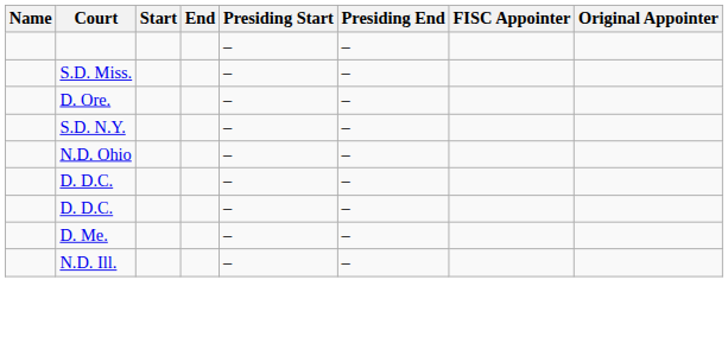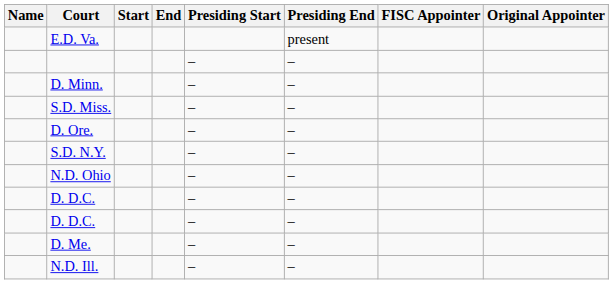 <table class="wikitable sortable">
 <tr>
 <th>Name</th>
 <th>Court</th>
 <th>Start</th>
 <th>End</th>
 <th>Presiding Start</th>
 <th>Presiding End</th>
 <th>FISC Appointer<br></th>
 <th>Original Appointer<br></th>
 </tr>
 <tr>
 <td></td>
+<td data-sort-value="Virginia, Eastern"><a href='#'>E.D. Va.</a></td>
+<td></td>
+<td><em></em></td>
+<td></td>
+<td>present</td>
+<td></td>
+<td></td>
+</tr>
+<tr>
+<td></td>
 <td data-sort-value="Oklahoma, Western"></td>
+<td></td>
+<td><em></em></td>
+<td>–</td>
+<td>–</td>
+<td></td>
+<td></td>
+</tr>
+<tr>
+<td></td>
+<td data-sort-value="Minnesota"><a href='#'>D. Minn.</a></td>
 <td></td>
 <td><em></em></td>
 <td>–</td>
 <td>–</td>
 <td></td>
 <td></td>
 </tr>
 <tr>
 <td></td>
 <td data-sort-value="Mississippi, Southern"><a href='#'>S.D. Miss.</a></td>
 <td></td>
 <td><em></em></td>
 <td>–</td>
 <td>–</td>
 <td></td>
 <td></td>
 </tr>
 <tr>
 <td></td>
 <td data-sort-value="Oregon"><a href='#'>D. Ore.</a></td>
 <td></td>
 <td><em></em></td>
 <td>–</td>
 <td>–</td>
 <td></td>
 <td></td>
 </tr>
 <tr>
 <td></td>
 <td data-sort-value="New York, Southern"><a href='#'>S.D. N.Y.</a></td>
 <td></td>
 <td><em></em></td>
 <td>–</td>
 <td>–</td>
 <td></td>
 <td></td>
 </tr>
 <tr>
 <td></td>
 <td data-sort-value="Ohio, Northern"><a href='#'>N.D. Ohio</a></td>
 <td></td>
 <td><em></em></td>
 <td>–</td>
 <td>–</td>
 <td></td>
 <td></td>
 </tr>
 <tr>
 <td></td>
 <td data-sort-value="District of Columbia"><a href='#'>D. D.C.</a></td>
 <td></td>
 <td><em></em></td>
 <td>–</td>
 <td>–</td>
 <td></td>
 <td></td>
 </tr>
 <tr>
 <td></td>
 <td data-sort-value="District of Columbia"><a href='#'>D. D.C.</a></td>
 <td></td>
 <td><em></em></td>
 <td>–</td>
 <td>–</td>
 <td></td>
 <td></td>
 </tr>
 <tr>
 <td></td>
 <td data-sort-value="Maine"><a href='#'>D. Me.</a></td>
 <td></td>
 <td><em></em></td>
 <td>–</td>
 <td>–</td>
 <td></td>
 <td></td>
 </tr>
 <tr>
 <td></td>
 <td data-sort-value="Illinois, Northern"><a href='#'>N.D. Ill.</a></td>
 <td></td>
 <td><em></em></td>
 <td>–</td>
 <td>–</td>
 <td></td>
 <td></td>
 </tr>
 </table>
